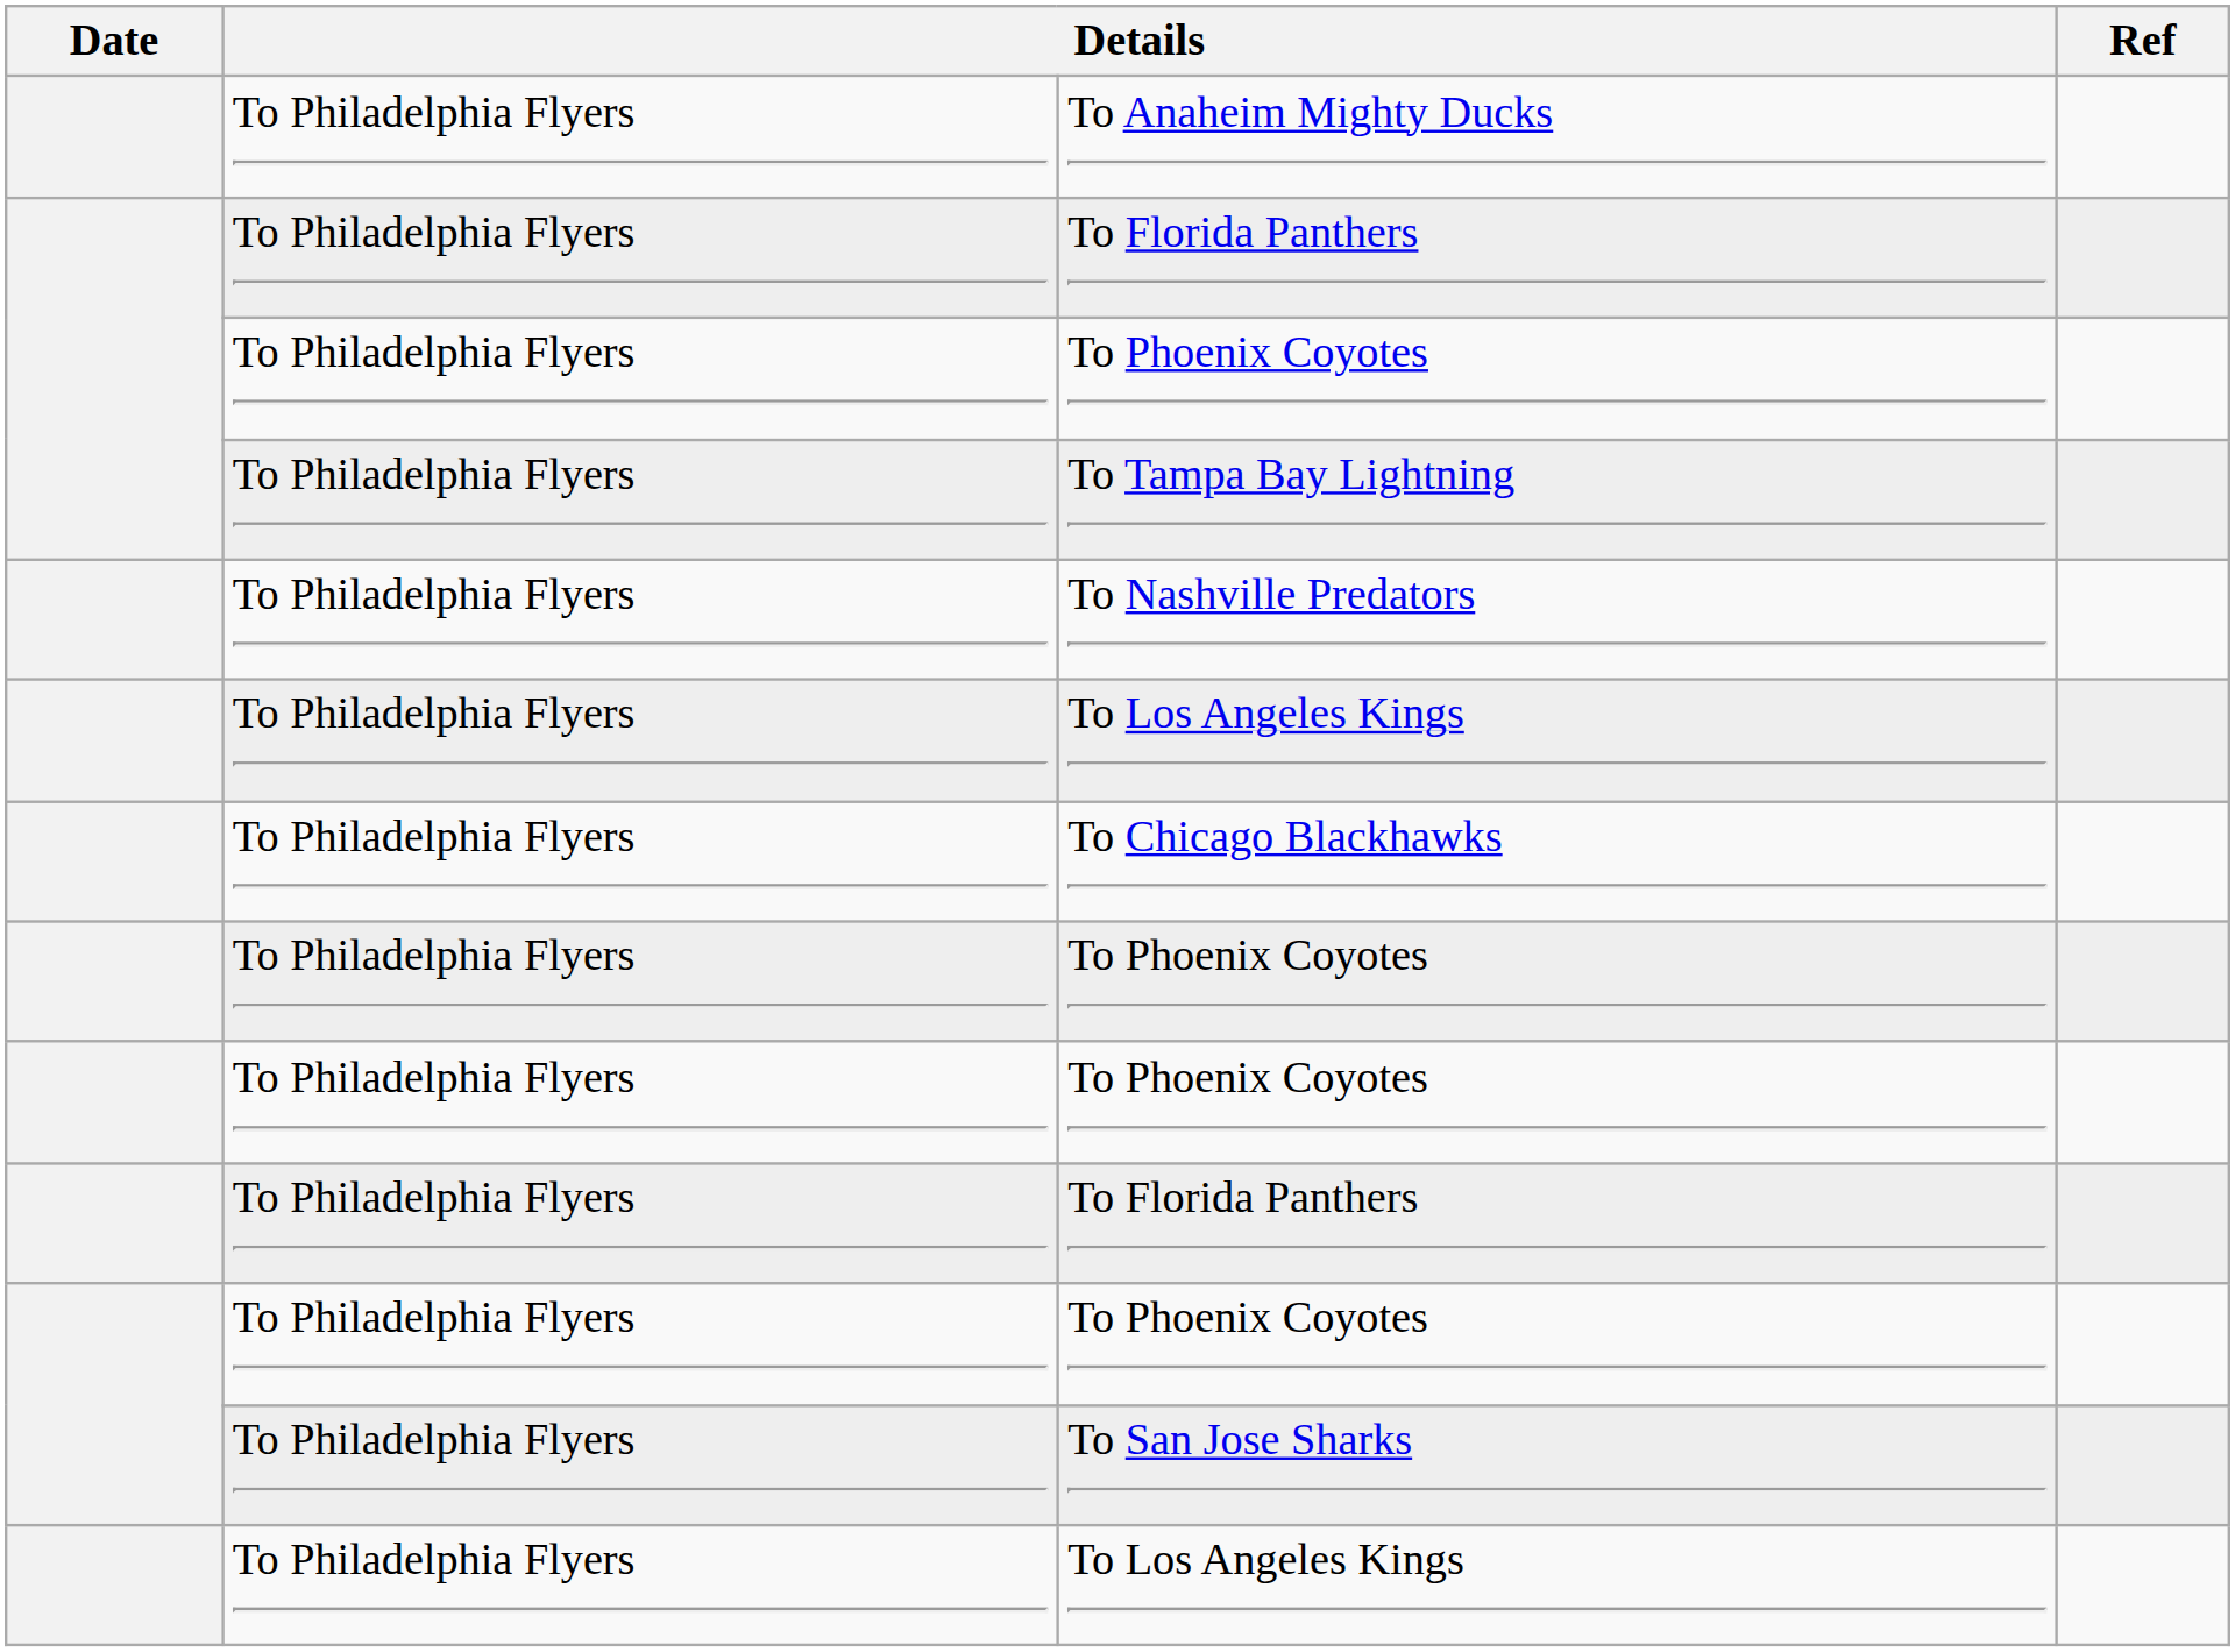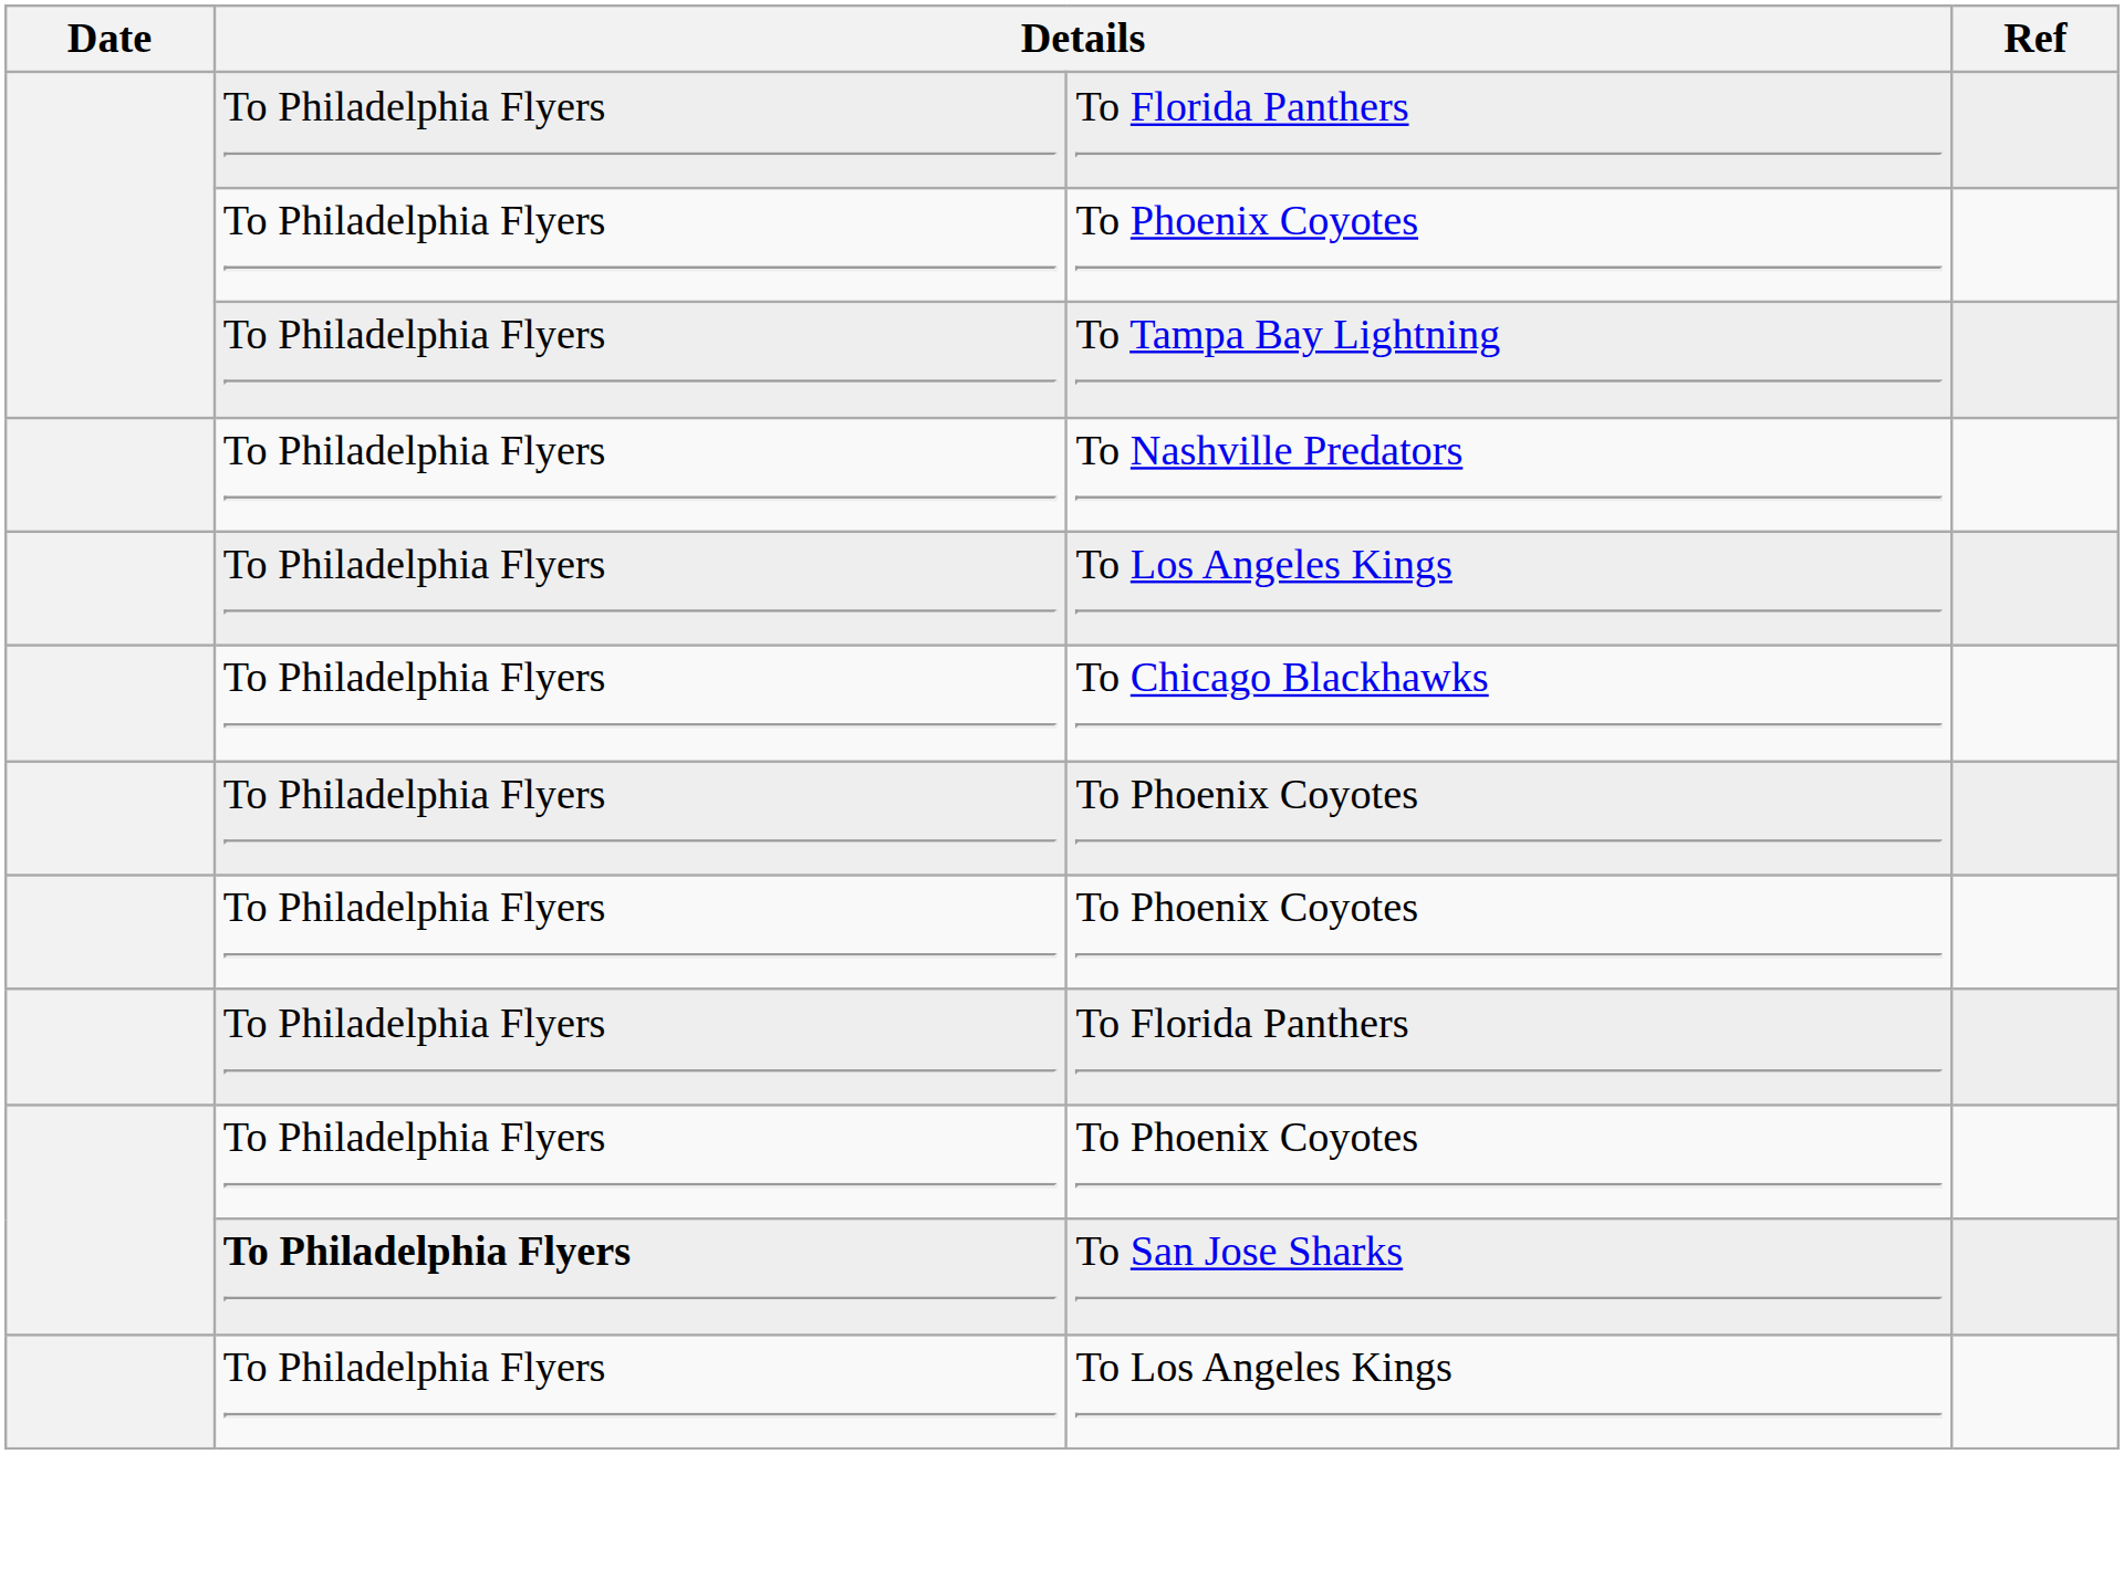 <table class="wikitable plainrowheaders" style="width: 50em;">
 <tr>
 <th scope="col">Date</th>
 <th scope="col" colspan="2">Details</th>
 <th scope="col">Ref</th>
-</tr>
-<tr>
-<th scope="row"></th>
-<td valign="top">To Philadelphia Flyers <hr> </td>
-<td valign="top">To <a href='#'>Anaheim Mighty Ducks</a> <hr> </td>
-<td></td>
 </tr>
 <tr bgcolor="#eeeeee">
 <th scope="row" rowspan=3></th>
 <td valign="top">To Philadelphia Flyers <hr> </td>
 <td valign="top">To <a href='#'>Florida Panthers</a> <hr> </td>
 <td></td>
 </tr>
 <tr>
 <td valign="top">To Philadelphia Flyers <hr> </td>
 <td valign="top">To <a href='#'>Phoenix Coyotes</a> <hr> </td>
 <td></td>
 </tr>
 <tr bgcolor="#eeeeee">
 <td valign="top">To Philadelphia Flyers <hr> </td>
 <td valign="top">To <a href='#'>Tampa Bay Lightning</a> <hr> </td>
 <td></td>
 </tr>
 <tr>
 <th scope="row"></th>
 <td valign="top">To Philadelphia Flyers <hr> </td>
 <td valign="top">To <a href='#'>Nashville Predators</a> <hr> </td>
 <td></td>
 </tr>
 <tr bgcolor="#eeeeee">
 <th scope="row"></th>
 <td valign="top">To Philadelphia Flyers <hr> </td>
 <td valign="top">To <a href='#'>Los Angeles Kings</a> <hr> </td>
 <td></td>
 </tr>
 <tr>
 <th scope="row"></th>
 <td valign="top">To Philadelphia Flyers <hr> </td>
 <td valign="top">To <a href='#'>Chicago Blackhawks</a> <hr> </td>
 <td></td>
 </tr>
 <tr bgcolor="#eeeeee">
 <th scope="row"></th>
 <td valign="top">To Philadelphia Flyers <hr> </td>
 <td valign="top">To Phoenix Coyotes <hr> </td>
 <td></td>
 </tr>
 <tr>
 <th scope="row"></th>
 <td valign="top">To Philadelphia Flyers <hr> </td>
 <td valign="top">To Phoenix Coyotes <hr> </td>
 <td></td>
 </tr>
 <tr bgcolor="#eeeeee">
 <th scope="row"></th>
 <td valign="top">To Philadelphia Flyers <hr> </td>
 <td valign="top">To Florida Panthers <hr> </td>
 <td></td>
 </tr>
 <tr>
 <th scope="row" rowspan=2></th>
 <td valign="top">To Philadelphia Flyers <hr> </td>
 <td valign="top">To Phoenix Coyotes <hr> </td>
 <td></td>
 </tr>
 <tr bgcolor="#eeeeee">
-<td valign="top">To Philadelphia Flyers <hr> </td>
+<td valign="top"><strong>To Philadelphia Flyers <hr> </strong></td>
 <td valign="top">To <a href='#'>San Jose Sharks</a> <hr> </td>
 <td></td>
 </tr>
 <tr>
 <th scope="row"></th>
 <td valign="top">To Philadelphia Flyers <hr> </td>
 <td valign="top">To Los Angeles Kings <hr> </td>
 <td></td>
 </tr>
 </table>
